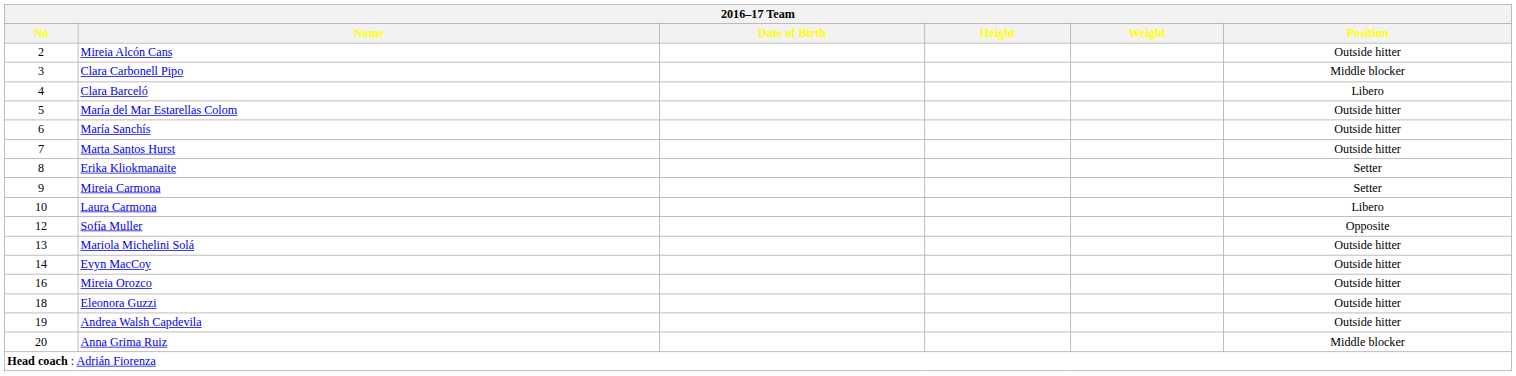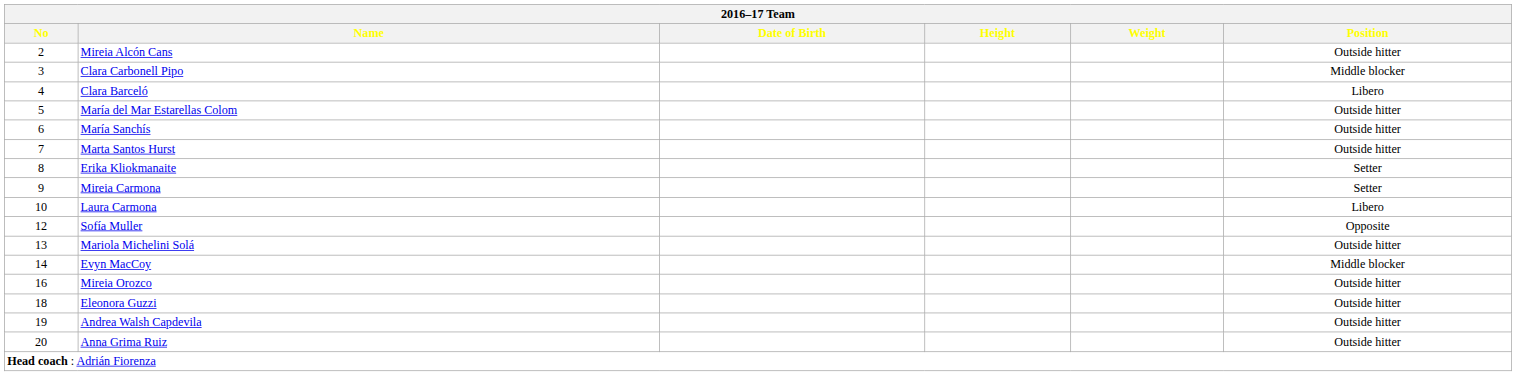 <table class="wikitable collapsible collapsed" style="width:100%;">
 <tr>
 <th colspan=6><strong>2016–17 Team</strong></th>
 </tr>
 <tr style="color:yellow;">
 <th style=" %; background:#;">No</th>
 <th style=" %; background:#;">Name</th>
 <th style=" %; background:#;">Date of Birth</th>
 <th style=" %; background:#;">Height</th>
 <th style=" %; background:#;">Weight</th>
 <th style=" %; background:#;">Position</th>
 </tr>
 <tr style="background:#ffffff">
 <td align="center">2</td>
 <td> <a href='#'>Mireia Alcón Cans</a></td>
 <td align="center"></td>
 <td align="center"></td>
 <td align="center"></td>
 <td align="center">Outside hitter</td>
 </tr>
 <tr style="background:#ffffff">
 <td align="center">3</td>
 <td> <a href='#'>Clara Carbonell Pipo</a></td>
 <td align="center"></td>
 <td align="center"></td>
 <td align="center"></td>
 <td align="center">Middle blocker</td>
 </tr>
 <tr style="background:#ffffff">
 <td align="center">4</td>
 <td> <a href='#'>Clara Barceló</a></td>
 <td align="center"></td>
 <td align="center"></td>
 <td align="center"></td>
 <td align="center">Libero</td>
 </tr>
 <tr style="background:#ffffff">
 <td align="center">5</td>
 <td> <a href='#'>María del Mar Estarellas Colom</a></td>
 <td align="center"></td>
 <td align="center"></td>
 <td align="center"></td>
 <td align="center">Outside hitter</td>
 </tr>
 <tr style="background:#ffffff">
 <td align="center">6</td>
 <td> <a href='#'>María Sanchís</a></td>
 <td align="center"></td>
 <td align="center"></td>
 <td align="center"></td>
 <td align="center">Outside hitter</td>
 </tr>
 <tr style="background:#ffffff">
 <td align="center">7</td>
 <td> <a href='#'>Marta Santos Hurst</a></td>
 <td align="center"></td>
 <td align="center"></td>
 <td align="center"></td>
 <td align="center">Outside hitter</td>
 </tr>
 <tr style="background:#ffffff">
 <td align="center">8</td>
 <td> <a href='#'>Erika Kliokmanaite</a></td>
 <td align="center"></td>
 <td align="center"></td>
 <td align="center"></td>
 <td align="center">Setter</td>
 </tr>
 <tr style="background:#ffffff">
 <td align="center">9</td>
 <td> <a href='#'>Mireia Carmona</a></td>
 <td align="center"></td>
 <td align="center"></td>
 <td align="center"></td>
 <td align="center">Setter</td>
 </tr>
 <tr style="background:#ffffff">
 <td align="center">10</td>
 <td> <a href='#'>Laura Carmona</a></td>
 <td align="center"></td>
 <td align="center"></td>
 <td align="center"></td>
 <td align="center">Libero</td>
 </tr>
 <tr style="background:#ffffff">
 <td align="center">12</td>
 <td> <a href='#'>Sofía Muller</a></td>
 <td align="center"></td>
 <td align="center"></td>
 <td align="center"></td>
 <td align="center">Opposite</td>
 </tr>
 <tr style="background:#ffffff">
 <td align="center">13</td>
 <td> <a href='#'>Mariola Michelini Solá</a></td>
 <td align="center"></td>
 <td align="center"></td>
 <td align="center"></td>
 <td align="center">Outside hitter</td>
 </tr>
 <tr style="background:#ffffff">
 <td align="center">14</td>
 <td> <a href='#'>Evyn MacCoy</a></td>
 <td align="center"></td>
 <td align="center"></td>
 <td align="center"></td>
-<td align="center">Outside hitter</td>
+<td align="center">Middle blocker</td>
 </tr>
 <tr style="background:#ffffff">
 <td align="center">16</td>
 <td> <a href='#'>Mireia Orozco</a></td>
 <td align="center"></td>
 <td align="center"></td>
 <td align="center"></td>
 <td align="center">Outside hitter</td>
 </tr>
 <tr style="background:#ffffff">
 <td align="center">18</td>
 <td> <a href='#'>Eleonora Guzzi</a></td>
 <td align="center"></td>
 <td align="center"></td>
 <td align="center"></td>
 <td align="center">Outside hitter</td>
 </tr>
 <tr style="background:#ffffff">
 <td align="center">19</td>
 <td> <a href='#'>Andrea Walsh Capdevila</a></td>
 <td align="center"></td>
 <td align="center"></td>
 <td align="center"></td>
 <td align="center">Outside hitter</td>
 </tr>
 <tr style="background:#ffffff">
 <td align="center">20</td>
 <td> <a href='#'>Anna Grima Ruiz</a></td>
 <td align="center"></td>
 <td align="center"></td>
 <td align="center"></td>
-<td align="center">Middle blocker</td>
+<td align="center">Outside hitter</td>
 </tr>
 <tr style="background:#ffffff">
 <td colspan=6><strong>Head coach</strong> :  <a href='#'>Adrián Fiorenza</a></td>
 </tr>
 </table>
